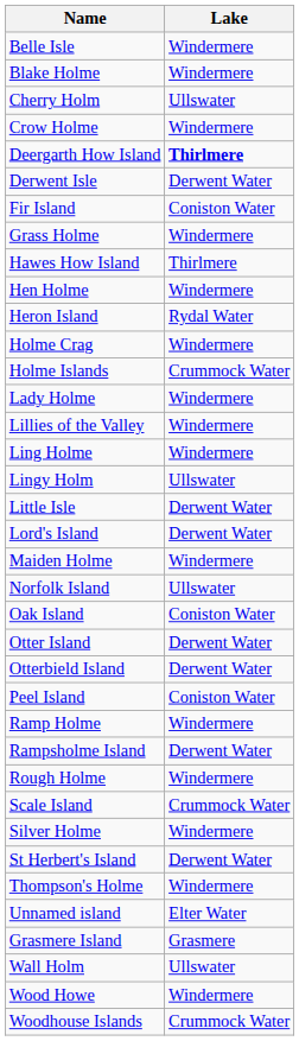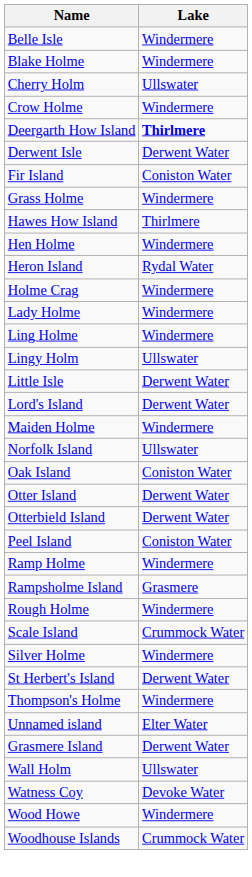 <table class="wikitable sortable static-row-numbers static-row-header-text ">
 <tr>
 <th>Name</th>
 <th>Lake</th>
 </tr>
 <tr>
 <td><a href='#'>Belle Isle</a></td>
 <td><a href='#'>Windermere</a></td>
 </tr>
 <tr>
 <td><a href='#'>Blake Holme</a></td>
 <td><a href='#'>Windermere</a></td>
 </tr>
 <tr>
 <td><a href='#'>Cherry Holm</a></td>
 <td><a href='#'>Ullswater</a></td>
 </tr>
 <tr>
 <td><a href='#'>Crow Holme</a></td>
 <td><a href='#'>Windermere</a></td>
 </tr>
 <tr>
 <td><a href='#'>Deergarth How Island</a></td>
 <td><strong><a href='#'>Thirlmere</a></strong></td>
 </tr>
 <tr>
 <td><a href='#'>Derwent Isle</a></td>
 <td><a href='#'>Derwent Water</a></td>
 </tr>
 <tr>
 <td><a href='#'>Fir Island</a></td>
 <td><a href='#'>Coniston Water</a></td>
 </tr>
 <tr>
 <td><a href='#'>Grass Holme</a></td>
 <td><a href='#'>Windermere</a></td>
 </tr>
 <tr>
 <td><a href='#'>Hawes How Island</a></td>
 <td><a href='#'>Thirlmere</a></td>
 </tr>
 <tr>
 <td><a href='#'>Hen Holme</a></td>
 <td><a href='#'>Windermere</a></td>
 </tr>
 <tr>
 <td><a href='#'>Heron Island</a></td>
 <td><a href='#'>Rydal Water</a></td>
 </tr>
 <tr>
 <td><a href='#'>Holme Crag</a></td>
 <td><a href='#'>Windermere</a></td>
 </tr>
 <tr>
-<td><a href='#'>Holme Islands</a></td>
-<td><a href='#'>Crummock Water</a></td>
-</tr>
-<tr>
 <td><a href='#'>Lady Holme</a></td>
-<td><a href='#'>Windermere</a></td>
-</tr>
-<tr>
-<td><a href='#'>Lillies of the Valley</a></td>
 <td><a href='#'>Windermere</a></td>
 </tr>
 <tr>
 <td><a href='#'>Ling Holme</a></td>
 <td><a href='#'>Windermere</a></td>
 </tr>
 <tr>
 <td><a href='#'>Lingy Holm</a></td>
 <td><a href='#'>Ullswater</a></td>
 </tr>
 <tr>
 <td><a href='#'>Little Isle</a></td>
 <td><a href='#'>Derwent Water</a></td>
 </tr>
 <tr>
 <td><a href='#'>Lord's Island</a></td>
 <td><a href='#'>Derwent Water</a></td>
 </tr>
 <tr>
 <td><a href='#'>Maiden Holme</a></td>
 <td><a href='#'>Windermere</a></td>
 </tr>
 <tr>
 <td><a href='#'>Norfolk Island</a></td>
 <td><a href='#'>Ullswater</a></td>
 </tr>
 <tr>
 <td><a href='#'>Oak Island</a></td>
 <td><a href='#'>Coniston Water</a></td>
 </tr>
 <tr>
 <td><a href='#'>Otter Island</a></td>
 <td><a href='#'>Derwent Water</a></td>
 </tr>
 <tr>
 <td><a href='#'>Otterbield Island</a></td>
 <td><a href='#'>Derwent Water</a></td>
 </tr>
 <tr>
 <td><a href='#'>Peel Island</a></td>
 <td><a href='#'>Coniston Water</a></td>
 </tr>
 <tr>
 <td><a href='#'>Ramp Holme</a></td>
 <td><a href='#'>Windermere</a></td>
 </tr>
 <tr>
 <td><a href='#'>Rampsholme Island</a></td>
-<td><a href='#'>Derwent Water</a></td>
+<td><a href='#'>Grasmere</a></td>
 </tr>
 <tr>
 <td><a href='#'>Rough Holme</a></td>
 <td><a href='#'>Windermere</a></td>
 </tr>
 <tr>
 <td><a href='#'>Scale Island</a></td>
 <td><a href='#'>Crummock Water</a></td>
 </tr>
 <tr>
 <td><a href='#'>Silver Holme</a></td>
 <td><a href='#'>Windermere</a></td>
 </tr>
 <tr>
 <td><a href='#'>St Herbert's Island</a></td>
 <td><a href='#'>Derwent Water</a></td>
 </tr>
 <tr>
 <td><a href='#'>Thompson's Holme</a></td>
 <td><a href='#'>Windermere</a></td>
 </tr>
 <tr>
 <td><a href='#'>Unnamed island</a></td>
 <td><a href='#'>Elter Water</a></td>
 </tr>
 <tr>
 <td><a href='#'>Grasmere Island</a></td>
-<td><a href='#'>Grasmere</a></td>
+<td><a href='#'>Derwent Water</a></td>
 </tr>
 <tr>
 <td><a href='#'>Wall Holm</a></td>
 <td><a href='#'>Ullswater</a></td>
+</tr>
+<tr>
+<td><a href='#'>Watness Coy</a></td>
+<td><a href='#'>Devoke Water</a></td>
 </tr>
 <tr>
 <td><a href='#'>Wood Howe</a></td>
 <td><a href='#'>Windermere</a></td>
 </tr>
 <tr>
 <td><a href='#'>Woodhouse Islands</a></td>
 <td><a href='#'>Crummock Water</a></td>
 </tr>
 </table>
